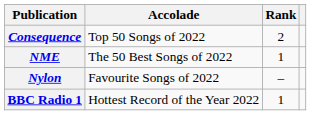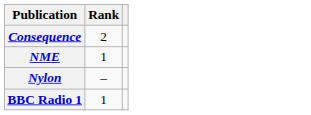 <table class="wikitable sortable plainrowheaders">
 <tr>
 <th scope="col">Publication</th>
-<th scope="col">Accolade</th>
 <th scope="col">Rank</th>
 <th scope="col"></th>
 </tr>
 <tr>
 <th scope="row"><em><a href='#'>Consequence</a></em></th>
-<td>Top 50 Songs of 2022</td>
 <td style="text-align: center;">2</td>
 <td style="text-align: center;"></td>
 </tr>
 <tr>
 <th scope="row"><em><a href='#'>NME</a></em></th>
-<td>The 50 Best Songs of 2022</td>
 <td style="text-align: center;">1</td>
 <td style="text-align: center;"></td>
 </tr>
 <tr>
 <th scope="row"><em><a href='#'>Nylon</a></em></th>
-<td>Favourite Songs of 2022</td>
 <td style="text-align: center;">–</td>
 <td style="text-align: center;"></td>
 </tr>
 <tr>
 <th scope="row"><a href='#'>BBC Radio 1</a></th>
-<td>Hottest Record of the Year 2022</td>
 <td style="text-align: center;">1</td>
 <td style="text-align: center;"></td>
 </tr>
 </table>
